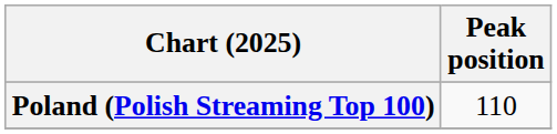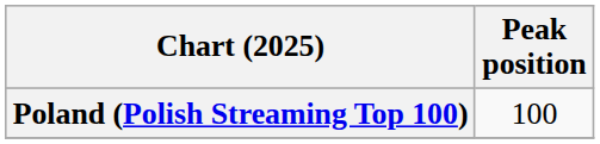 <table class="wikitable plainrowheaders" style="text-align:center">
 <tr>
 <th scope="col">Chart (2025)</th>
 <th scope="col">Peak<br>position</th>
 </tr>
 <tr>
 <th scope="row">Poland (<a href='#'>Polish Streaming Top 100</a>)</th>
-<td>110</td>
+<td>100</td>
 </tr>
 <tr>
 </tr>
 </table>
